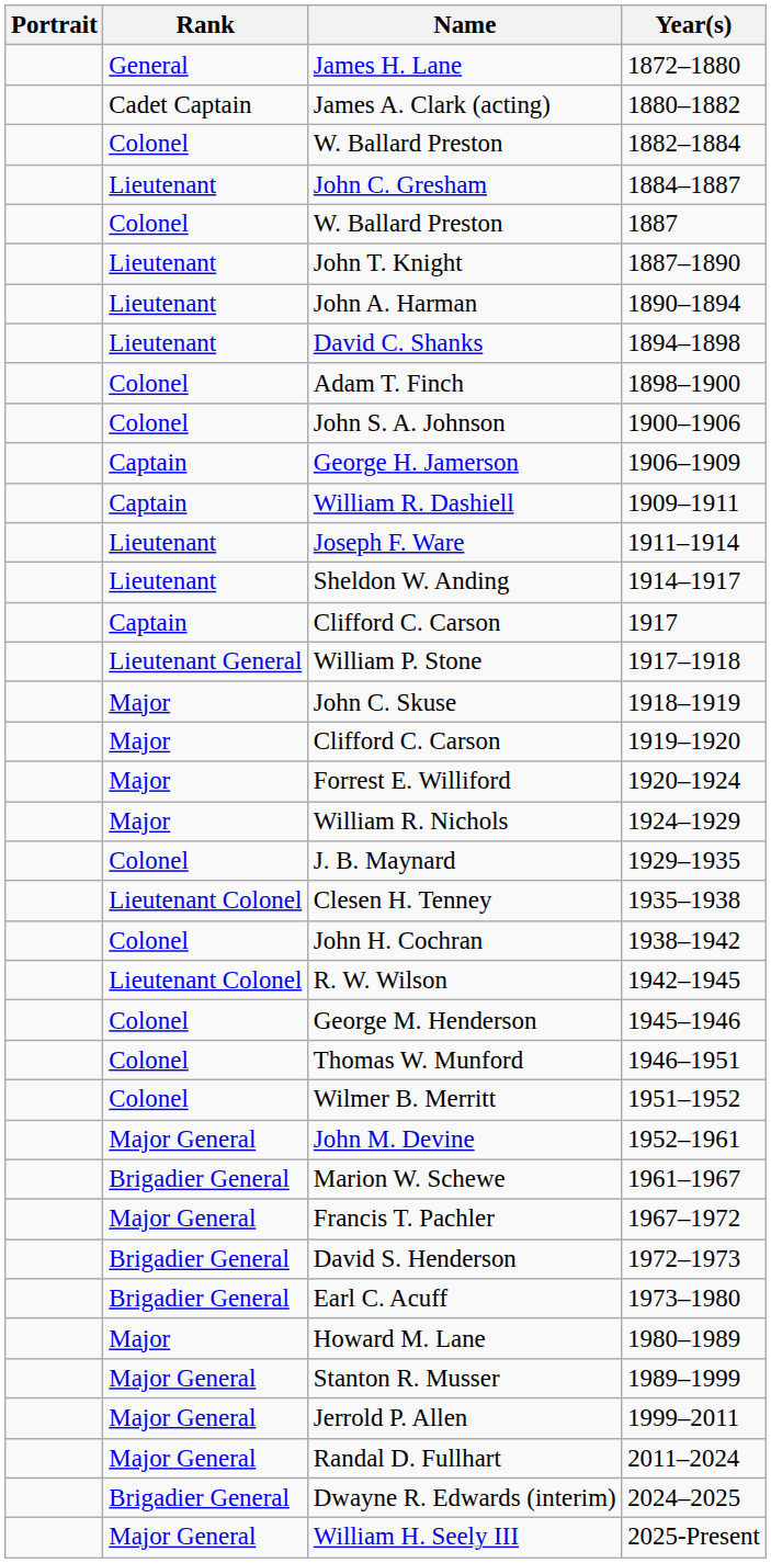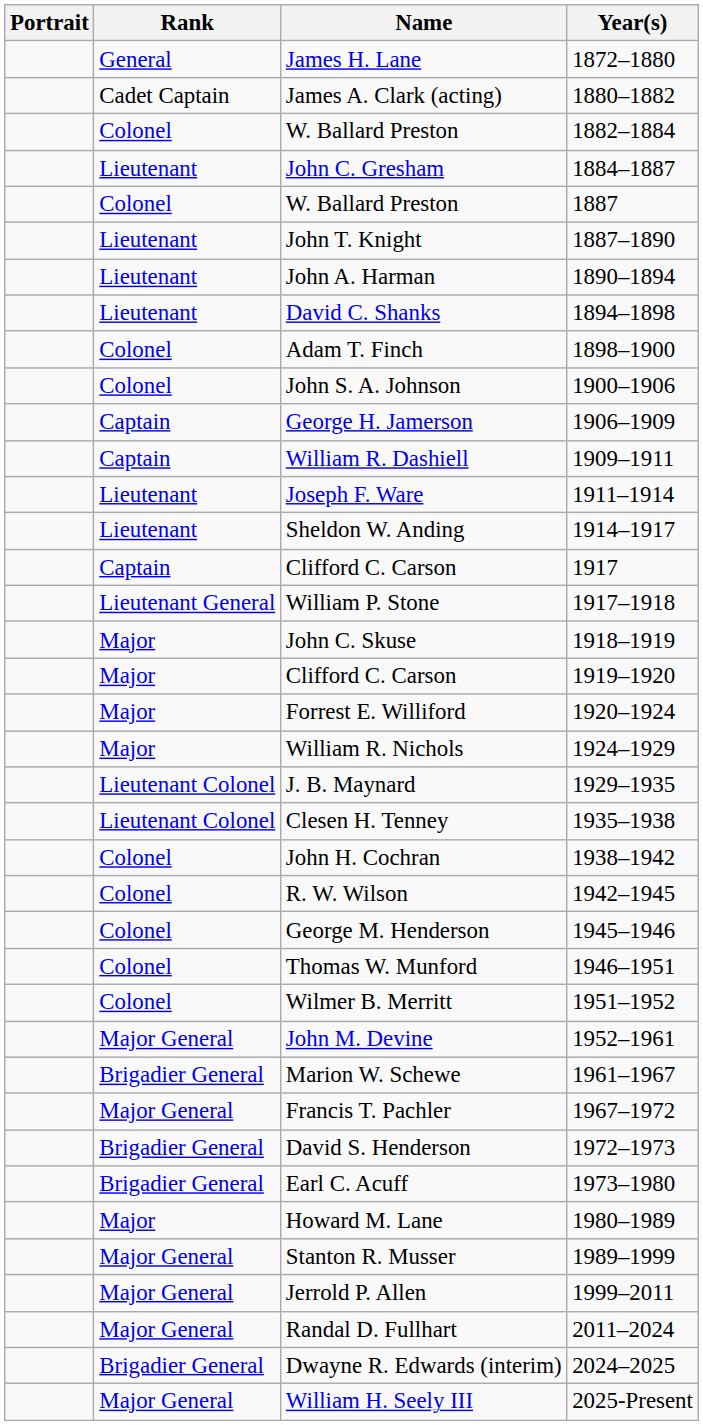 <table class="wikitable" border="1">
 <tr>
 <th>Portrait</th>
 <th>Rank</th>
 <th>Name</th>
 <th>Year(s)</th>
 </tr>
 <tr>
 <td></td>
 <td><a href='#'>General</a></td>
 <td><a href='#'>James H. Lane</a></td>
 <td>1872–1880</td>
 </tr>
 <tr>
 <td></td>
 <td>Cadet Captain</td>
 <td>James A. Clark (acting)</td>
 <td>1880–1882</td>
 </tr>
 <tr>
 <td></td>
 <td><a href='#'>Colonel</a></td>
 <td>W. Ballard Preston</td>
 <td>1882–1884</td>
 </tr>
 <tr>
 <td></td>
 <td><a href='#'>Lieutenant</a></td>
 <td><a href='#'>John C. Gresham</a></td>
 <td>1884–1887</td>
 </tr>
 <tr>
 <td></td>
 <td><a href='#'>Colonel</a></td>
 <td>W. Ballard Preston</td>
 <td>1887</td>
 </tr>
 <tr>
 <td></td>
 <td><a href='#'>Lieutenant</a></td>
 <td>John T. Knight</td>
 <td>1887–1890</td>
 </tr>
 <tr>
 <td></td>
 <td><a href='#'>Lieutenant</a></td>
 <td>John A. Harman</td>
 <td>1890–1894</td>
 </tr>
 <tr>
 <td></td>
 <td><a href='#'>Lieutenant</a></td>
 <td><a href='#'>David C. Shanks</a></td>
 <td>1894–1898</td>
 </tr>
 <tr>
 <td></td>
 <td><a href='#'>Colonel</a></td>
 <td>Adam T. Finch</td>
 <td>1898–1900</td>
 </tr>
 <tr>
 <td></td>
 <td><a href='#'>Colonel</a></td>
 <td>John S. A. Johnson</td>
 <td>1900–1906</td>
 </tr>
 <tr>
 <td></td>
 <td><a href='#'>Captain</a></td>
 <td><a href='#'>George H. Jamerson</a></td>
 <td>1906–1909</td>
 </tr>
 <tr>
 <td></td>
 <td><a href='#'>Captain</a></td>
 <td><a href='#'>William R. Dashiell</a></td>
 <td>1909–1911</td>
 </tr>
 <tr>
 <td></td>
 <td><a href='#'>Lieutenant</a></td>
 <td><a href='#'>Joseph F. Ware</a></td>
 <td>1911–1914</td>
 </tr>
 <tr>
 <td></td>
 <td><a href='#'>Lieutenant</a></td>
 <td>Sheldon W. Anding</td>
 <td>1914–1917</td>
 </tr>
 <tr>
 <td></td>
 <td><a href='#'>Captain</a></td>
 <td>Clifford C. Carson</td>
 <td>1917</td>
 </tr>
 <tr>
 <td></td>
 <td><a href='#'>Lieutenant General</a></td>
 <td>William P. Stone</td>
 <td>1917–1918</td>
 </tr>
 <tr>
 <td></td>
 <td><a href='#'>Major</a></td>
 <td>John C. Skuse</td>
 <td>1918–1919</td>
 </tr>
 <tr>
 <td></td>
 <td><a href='#'>Major</a></td>
 <td>Clifford C. Carson</td>
 <td>1919–1920</td>
 </tr>
 <tr>
 <td></td>
 <td><a href='#'>Major</a></td>
 <td>Forrest E. Williford</td>
 <td>1920–1924</td>
 </tr>
 <tr>
 <td></td>
 <td><a href='#'>Major</a></td>
 <td>William R. Nichols</td>
 <td>1924–1929</td>
 </tr>
 <tr>
 <td></td>
-<td><a href='#'>Colonel</a></td>
+<td><a href='#'>Lieutenant Colonel</a></td>
 <td>J. B. Maynard</td>
 <td>1929–1935</td>
 </tr>
 <tr>
 <td></td>
 <td><a href='#'>Lieutenant Colonel</a></td>
 <td>Clesen H. Tenney</td>
 <td>1935–1938</td>
 </tr>
 <tr>
 <td></td>
 <td><a href='#'>Colonel</a></td>
 <td>John H. Cochran</td>
 <td>1938–1942</td>
 </tr>
 <tr>
 <td></td>
-<td><a href='#'>Lieutenant Colonel</a></td>
+<td><a href='#'>Colonel</a></td>
 <td>R. W. Wilson</td>
 <td>1942–1945</td>
 </tr>
 <tr>
 <td></td>
 <td><a href='#'>Colonel</a></td>
 <td>George M. Henderson</td>
 <td>1945–1946</td>
 </tr>
 <tr>
 <td></td>
 <td><a href='#'>Colonel</a></td>
 <td>Thomas W. Munford</td>
 <td>1946–1951</td>
 </tr>
 <tr>
 <td></td>
 <td><a href='#'>Colonel</a></td>
 <td>Wilmer B. Merritt</td>
 <td>1951–1952</td>
 </tr>
 <tr>
 <td></td>
 <td><a href='#'>Major General</a></td>
 <td><a href='#'>John M. Devine</a></td>
 <td>1952–1961</td>
 </tr>
 <tr>
 <td></td>
 <td><a href='#'>Brigadier General</a></td>
 <td>Marion W. Schewe</td>
 <td>1961–1967</td>
 </tr>
 <tr>
 <td></td>
 <td><a href='#'>Major General</a></td>
 <td>Francis T. Pachler</td>
 <td>1967–1972</td>
 </tr>
 <tr>
 <td></td>
 <td><a href='#'>Brigadier General</a></td>
 <td>David S. Henderson</td>
 <td>1972–1973</td>
 </tr>
 <tr>
 <td></td>
 <td><a href='#'>Brigadier General</a></td>
 <td>Earl C. Acuff</td>
 <td>1973–1980</td>
 </tr>
 <tr>
 <td></td>
 <td><a href='#'>Major</a></td>
 <td>Howard M. Lane</td>
 <td>1980–1989</td>
 </tr>
 <tr>
 <td></td>
 <td><a href='#'>Major General</a></td>
 <td>Stanton R. Musser</td>
 <td>1989–1999</td>
 </tr>
 <tr>
 <td></td>
 <td><a href='#'>Major General</a></td>
 <td>Jerrold P. Allen</td>
 <td>1999–2011</td>
 </tr>
 <tr>
 <td></td>
 <td><a href='#'>Major General</a></td>
 <td>Randal D. Fullhart</td>
 <td>2011–2024</td>
 </tr>
 <tr>
 <td></td>
 <td><a href='#'>Brigadier General</a></td>
 <td>Dwayne R. Edwards (interim)</td>
 <td>2024–2025</td>
 </tr>
 <tr>
 <td></td>
 <td><a href='#'>Major General</a></td>
 <td><a href='#'>William H. Seely III</a></td>
 <td>2025-Present</td>
 </tr>
 </table>
